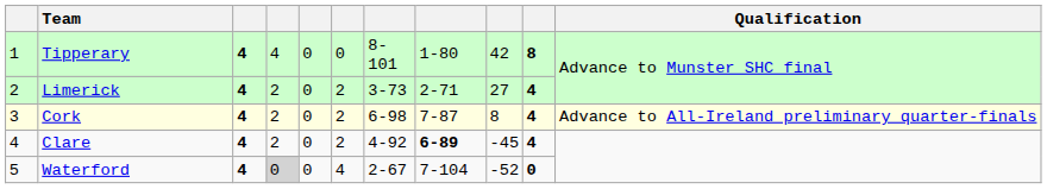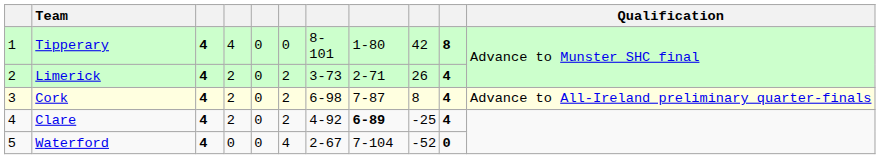 <table class="wikitable">
 <tr>
 <th width=20></th>
 <th width=150 style="text-align:left;">Team</th>
 <th width=20></th>
 <th width=20></th>
 <th width=20></th>
 <th width=20></th>
 <th width=35></th>
 <th width=50></th>
 <th width=20></th>
 <th width=20></th>
 <th>Qualification</th>
 </tr>
 <tr style="background:#ccffcc">
 <td>1</td>
 <td align=left> <a href='#'>Tipperary</a></td>
 <td><strong>4</strong></td>
 <td>4</td>
 <td>0</td>
 <td>0</td>
 <td>8-101</td>
 <td>1-80</td>
 <td>42</td>
 <td><strong>8</strong></td>
 <td rowspan="2">Advance to <a href='#'>Munster SHC final</a></td>
 </tr>
 <tr style="background:#ccffcc">
 <td>2</td>
 <td align=left> <a href='#'>Limerick</a></td>
 <td><strong>4</strong></td>
 <td>2</td>
 <td>0</td>
 <td>2</td>
 <td>3-73</td>
 <td>2-71</td>
-<td>27</td>
+<td>26</td>
 <td><strong>4</strong></td>
 </tr>
 <tr style="background:#FFFFE0">
 <td>3</td>
 <td align=left> <a href='#'>Cork</a></td>
 <td><strong>4</strong></td>
 <td>2</td>
 <td>0</td>
 <td>2</td>
 <td>6-98</td>
 <td>7-87</td>
 <td>8</td>
 <td><strong>4</strong></td>
 <td>Advance to <a href='#'>All-Ireland preliminary quarter-finals</a></td>
 </tr>
 <tr>
 <td>4</td>
 <td align=left> <a href='#'>Clare</a></td>
 <td><strong>4</strong></td>
 <td>2</td>
 <td>0</td>
 <td>2</td>
 <td>4-92</td>
 <td><strong>6-89</strong></td>
-<td>-45</td>
+<td>-25</td>
 <td><strong>4</strong></td>
 <td rowspan="2"></td>
 </tr>
 <tr>
 <td>5</td>
 <td align=left> <a href='#'>Waterford</a></td>
 <td><strong>4</strong></td>
-<td style="background: lightgrey;">0</td>
+<td>0</td>
 <td>0</td>
 <td>4</td>
 <td>2-67</td>
 <td>7-104</td>
 <td>-52</td>
 <td><strong>0</strong></td>
 </tr>
 </table>
